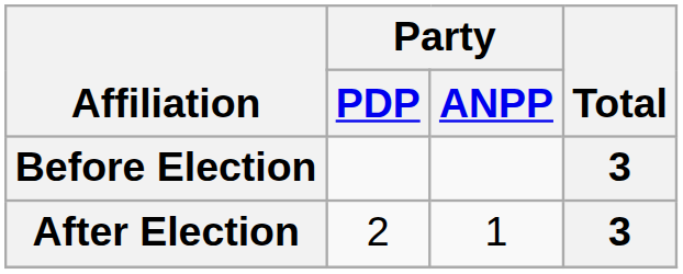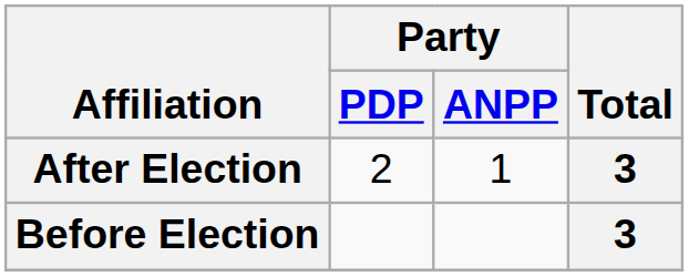 <table class=wikitable style="text-align:center">
 <tr style="vertical-align:bottom;">
 <th rowspan=2>Affiliation</th>
 <th colspan=2>Party</th>
 <th rowspan=2>Total</th>
 </tr>
 <tr>
 <th><a href='#'>PDP</a></th>
 <th><a href='#'>ANPP</a></th>
 </tr>
 <tr>
+<th>After Election</th>
+<td>2</td>
+<td>1</td>
+<th>3</th>
+</tr>
+<tr>
 <th>Before Election</th>
 <td></td>
 <td></td>
 <th>3</th>
 </tr>
 <tr>
-<th>After Election</th>
-<td>2</td>
-<td>1</td>
-<th>3</th>
-</tr>
-<tr>
 </tr>
 </table>
